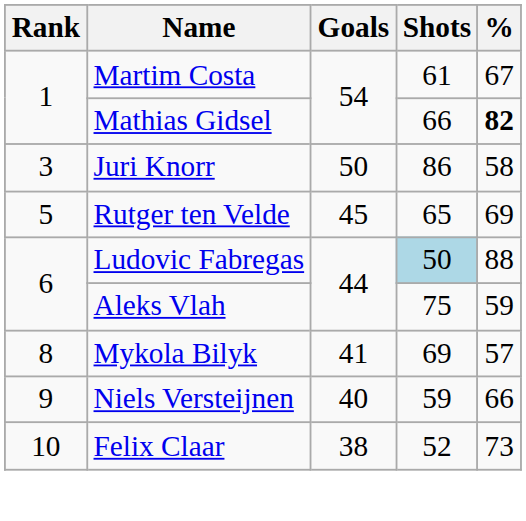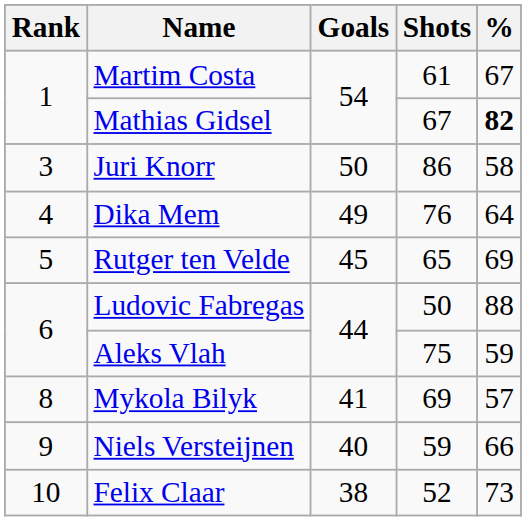 <table class="wikitable sortable" style="text-align: center;">
 <tr>
 <th>Rank</th>
 <th>Name</th>
 <th>Goals</th>
 <th>Shots</th>
 <th>%</th>
 </tr>
 <tr>
 <td rowspan="2">1</td>
 <td style="text-align: left;"> <a href='#'>Martim Costa</a></td>
 <td rowspan="2">54</td>
 <td>61</td>
 <td>67</td>
 </tr>
 <tr>
 <td style="text-align: left;"> <a href='#'>Mathias Gidsel</a></td>
-<td>66</td>
+<td>67</td>
 <td><strong>82</strong></td>
 </tr>
 <tr>
 <td>3</td>
 <td style="text-align: left;"> <a href='#'>Juri Knorr</a></td>
 <td>50</td>
 <td>86</td>
 <td>58</td>
+</tr>
+<tr>
+<td>4</td>
+<td style="text-align: left;"> <a href='#'>Dika Mem</a></td>
+<td>49</td>
+<td>76</td>
+<td>64</td>
 </tr>
 <tr>
 <td>5</td>
 <td style="text-align: left;"> <a href='#'>Rutger ten Velde</a></td>
 <td>45</td>
 <td>65</td>
 <td>69</td>
 </tr>
 <tr>
 <td rowspan="2">6</td>
 <td style="text-align: left;"> <a href='#'>Ludovic Fabregas</a></td>
 <td rowspan="2">44</td>
-<td style="background: lightblue;">50</td>
+<td>50</td>
 <td>88</td>
 </tr>
 <tr>
 <td style="text-align: left;"> <a href='#'>Aleks Vlah</a></td>
 <td>75</td>
 <td>59</td>
 </tr>
 <tr>
 <td>8</td>
 <td style="text-align: left;"> <a href='#'>Mykola Bilyk</a></td>
 <td>41</td>
 <td>69</td>
 <td>57</td>
 </tr>
 <tr>
 <td>9</td>
 <td style="text-align: left;"> <a href='#'>Niels Versteijnen</a></td>
 <td>40</td>
 <td>59</td>
 <td>66</td>
 </tr>
 <tr>
 <td>10</td>
 <td style="text-align: left;"> <a href='#'>Felix Claar</a></td>
 <td>38</td>
 <td>52</td>
 <td>73</td>
 </tr>
 </table>
